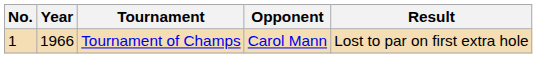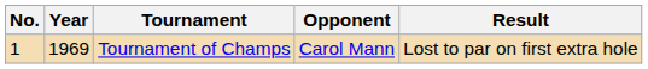 <table class="wikitable" style="font-size:95%;">
 <tr>
 <th>No.</th>
 <th>Year</th>
 <th>Tournament</th>
 <th>Opponent</th>
 <th>Result</th>
 </tr>
 <tr style="background:#F5DEB3;">
 <td>1</td>
-<td>1966</td>
+<td>1969</td>
 <td><a href='#'>Tournament of Champs</a></td>
 <td> <a href='#'>Carol Mann</a></td>
 <td>Lost to par on first extra hole</td>
 </tr>
 </table>
